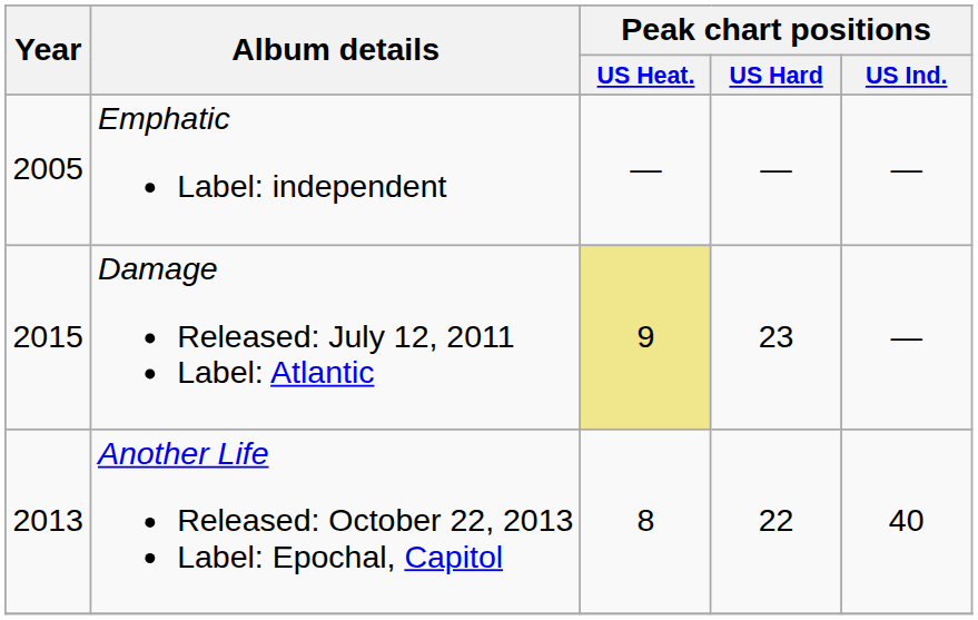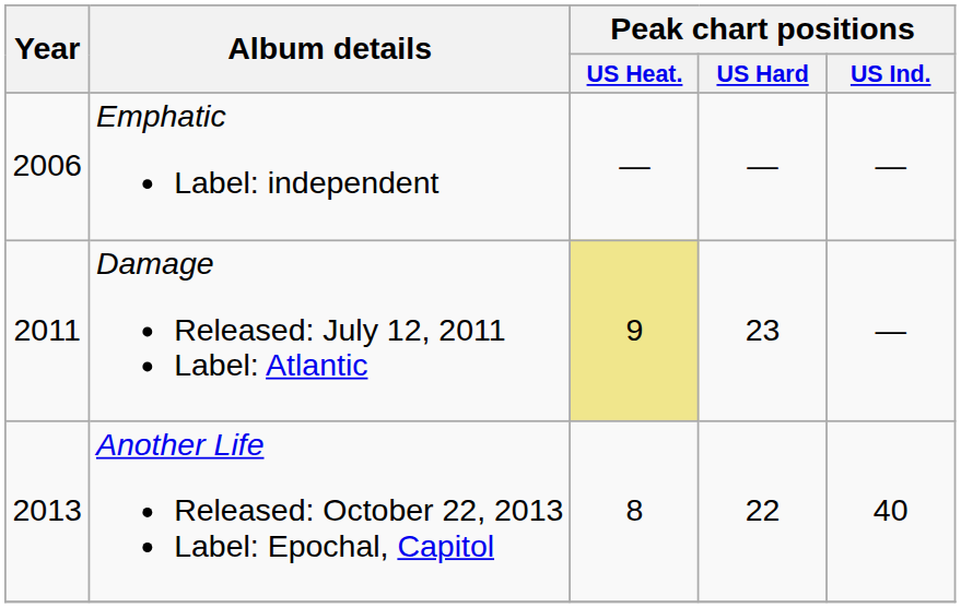 <table class="wikitable">
 <tr>
 <th rowspan="2">Year</th>
 <th rowspan="2">Album details</th>
 <th colspan="3">Peak chart positions</th>
 </tr>
 <tr>
 <th style="width:5em;font-size:75%"><a href='#'>US Heat.</a><br></th>
 <th style="width:5em;font-size:75%"><a href='#'>US Hard</a><br></th>
 <th style="width:5em;font-size:75%"><a href='#'>US Ind.</a><br></th>
 </tr>
 <tr>
-<td align="center">2005</td>
+<td align="center">2006</td>
 <td align="left"><em>Emphatic</em><br><ul><li>Label: independent</li></ul></td>
 <td align="center">—</td>
 <td align="center">—</td>
 <td align="center">—</td>
 </tr>
 <tr>
-<td align="center">2015</td>
+<td align="center">2011</td>
 <td align="left"><em>Damage</em><br><ul><li>Released: July 12, 2011</li><li>Label: <a href='#'>Atlantic</a></li></ul></td>
 <td align="center" style="background: khaki;">9</td>
 <td align="center">23</td>
 <td align="center">—</td>
 </tr>
 <tr>
 <td align="center">2013</td>
 <td align="left"><em><a href='#'>Another Life</a></em><br><ul><li>Released: October 22, 2013</li><li>Label: Epochal, <a href='#'>Capitol</a></li></ul></td>
 <td align="center">8</td>
 <td align="center">22</td>
 <td align="center">40</td>
 </tr>
 <tr>
 </tr>
 </table>
